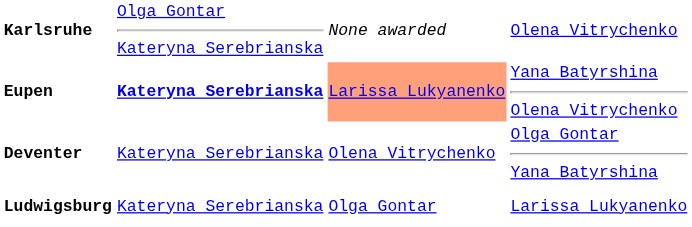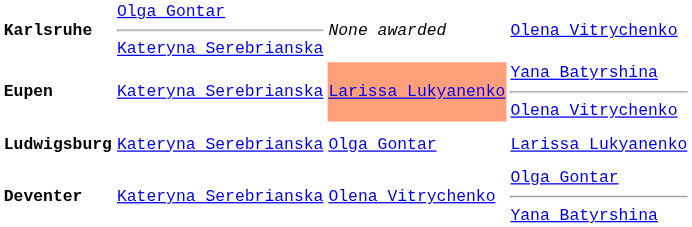 <table>
 <tr>
 <th scope=row style="text-align:left">Karlsruhe</th>
 <td style="height:30px;"> <a href='#'>Olga Gontar</a><hr> <a href='#'>Kateryna Serebrianska</a></td>
 <td style="height:30px;"><em>None awarded</em></td>
 <td style="height:30px;"> <a href='#'>Olena Vitrychenko</a></td>
 </tr>
 <tr>
 <th scope=row style="text-align:left">Eupen</th>
-<td style="height:30px;"><strong> <a href='#'>Kateryna Serebrianska</a></strong></td>
+<td style="height:30px;"> <a href='#'>Kateryna Serebrianska</a></td>
 <td style="background: lightsalmon; height:30px;"> <a href='#'>Larissa Lukyanenko</a></td>
 <td style="height:30px;"> <a href='#'>Yana Batyrshina</a><hr> <a href='#'>Olena Vitrychenko</a></td>
+</tr>
+<tr>
+<th scope=row style="text-align:left">Ludwigsburg</th>
+<td style="height:30px;"> <a href='#'>Kateryna Serebrianska</a></td>
+<td style="height:30px;"> <a href='#'>Olga Gontar</a></td>
+<td style="height:30px;"> <a href='#'>Larissa Lukyanenko</a></td>
 </tr>
 <tr>
 <th scope=row style="text-align:left">Deventer</th>
 <td style="height:30px;"> <a href='#'>Kateryna Serebrianska</a></td>
 <td style="height:30px;"> <a href='#'>Olena Vitrychenko</a></td>
 <td style="height:30px;"> <a href='#'>Olga Gontar</a><hr> <a href='#'>Yana Batyrshina</a></td>
 </tr>
 <tr>
-<th scope=row style="text-align:left">Ludwigsburg</th>
-<td style="height:30px;"> <a href='#'>Kateryna Serebrianska</a></td>
-<td style="height:30px;"> <a href='#'>Olga Gontar</a></td>
-<td style="height:30px;"> <a href='#'>Larissa Lukyanenko</a></td>
-</tr>
-<tr>
 </tr>
 </table>
